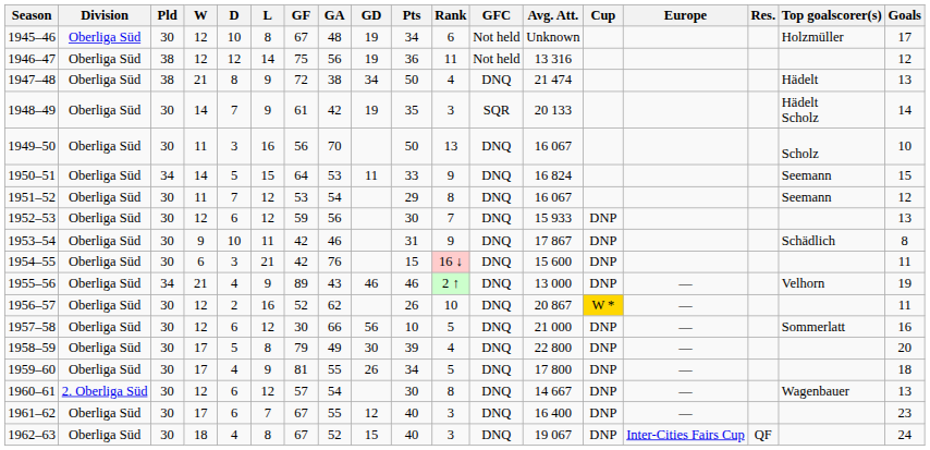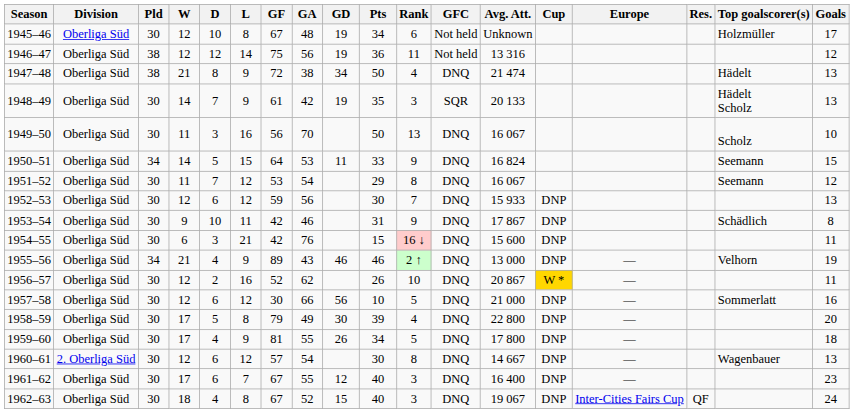 <table class="wikitable sortable" style="text-align:center">
 <tr>
 <th>Season</th>
 <th class="unsortable">Division</th>
 <th width = 32>Pld</th>
 <th width = 32>W</th>
 <th width = 32>D</th>
 <th width = 32>L</th>
 <th width = 32>GF</th>
 <th width = 32>GA</th>
 <th width = 40>GD</th>
 <th width = 40>Pts</th>
 <th>Rank</th>
 <th>GFC</th>
 <th>Avg. Att.</th>
 <th class="unsortable" width = 40>Cup</th>
 <th>Europe</th>
 <th>Res.</th>
 <th>Top goalscorer(s)</th>
 <th>Goals</th>
 </tr>
 <tr>
 <td>1945–46</td>
 <td><a href='#'>Oberliga Süd</a></td>
 <td>30</td>
 <td>12</td>
 <td>10</td>
 <td>8</td>
 <td>67</td>
 <td>48</td>
 <td>19</td>
 <td>34</td>
 <td>6</td>
 <td>Not held</td>
 <td>Unknown</td>
 <td></td>
 <td></td>
 <td></td>
 <td align=left>Holzmüller</td>
 <td>17</td>
 </tr>
 <tr>
 <td>1946–47</td>
 <td>Oberliga Süd</td>
 <td>38</td>
 <td>12</td>
 <td>12</td>
 <td>14</td>
 <td>75</td>
 <td>56</td>
 <td>19</td>
 <td>36</td>
 <td>11</td>
 <td>Not held</td>
 <td>13 316</td>
 <td></td>
 <td></td>
 <td></td>
 <td align=left></td>
 <td>12</td>
 </tr>
 <tr>
 <td>1947–48</td>
 <td>Oberliga Süd</td>
 <td>38</td>
 <td>21</td>
 <td>8</td>
 <td>9</td>
 <td>72</td>
 <td>38</td>
 <td>34</td>
 <td>50</td>
 <td>4</td>
 <td>DNQ</td>
 <td>21 474</td>
 <td></td>
 <td></td>
 <td></td>
 <td align=left>Hädelt</td>
 <td>13</td>
 </tr>
 <tr>
 <td>1948–49</td>
 <td>Oberliga Süd</td>
 <td>30</td>
 <td>14</td>
 <td>7</td>
 <td>9</td>
 <td>61</td>
 <td>42</td>
 <td>19</td>
 <td>35</td>
 <td>3</td>
 <td>SQR</td>
 <td>20 133</td>
 <td></td>
 <td></td>
 <td></td>
 <td align=left>Hädelt<br>Scholz</td>
-<td>14</td>
+<td>13</td>
 </tr>
 <tr>
 <td>1949–50</td>
 <td>Oberliga Süd</td>
 <td>30</td>
 <td>11</td>
 <td>3</td>
 <td>16</td>
 <td>56</td>
 <td>70</td>
 <td></td>
 <td>50</td>
 <td>13</td>
 <td>DNQ</td>
 <td>16 067</td>
 <td></td>
 <td></td>
 <td></td>
 <td align=left><br>Scholz</td>
 <td>10</td>
 </tr>
 <tr>
 <td>1950–51</td>
 <td>Oberliga Süd</td>
 <td>34</td>
 <td>14</td>
 <td>5</td>
 <td>15</td>
 <td>64</td>
 <td>53</td>
 <td>11</td>
 <td>33</td>
 <td>9</td>
 <td>DNQ</td>
 <td>16 824</td>
 <td></td>
 <td></td>
 <td></td>
 <td align=left>Seemann</td>
 <td>15</td>
 </tr>
 <tr>
 <td>1951–52</td>
 <td>Oberliga Süd</td>
 <td>30</td>
 <td>11</td>
 <td>7</td>
 <td>12</td>
 <td>53</td>
 <td>54</td>
 <td></td>
 <td>29</td>
 <td>8</td>
 <td>DNQ</td>
 <td>16 067</td>
 <td></td>
 <td></td>
 <td></td>
 <td align=left>Seemann</td>
 <td>12</td>
 </tr>
 <tr>
 <td>1952–53</td>
 <td>Oberliga Süd</td>
 <td>30</td>
 <td>12</td>
 <td>6</td>
 <td>12</td>
 <td>59</td>
 <td>56</td>
 <td></td>
 <td>30</td>
 <td>7</td>
 <td>DNQ</td>
 <td>15 933</td>
 <td>DNP</td>
 <td></td>
 <td></td>
 <td align=left></td>
 <td>13</td>
 </tr>
 <tr>
 <td>1953–54</td>
 <td>Oberliga Süd</td>
 <td>30</td>
 <td>9</td>
 <td>10</td>
 <td>11</td>
 <td>42</td>
 <td>46</td>
 <td></td>
 <td>31</td>
 <td>9</td>
 <td>DNQ</td>
 <td>17 867</td>
 <td>DNP</td>
 <td></td>
 <td></td>
 <td align=left>Schädlich</td>
 <td>8</td>
 </tr>
 <tr>
 <td>1954–55</td>
 <td>Oberliga Süd</td>
 <td>30</td>
 <td>6</td>
 <td>3</td>
 <td>21</td>
 <td>42</td>
 <td>76</td>
 <td></td>
 <td>15</td>
 <td bgcolor="#FFCCCC">16 ↓</td>
 <td>DNQ</td>
 <td>15 600</td>
 <td>DNP</td>
 <td></td>
 <td></td>
 <td align=left></td>
 <td>11</td>
 </tr>
 <tr>
 <td>1955–56</td>
 <td>Oberliga Süd</td>
 <td>34</td>
 <td>21</td>
 <td>4</td>
 <td>9</td>
 <td>89</td>
 <td>43</td>
 <td>46</td>
 <td>46</td>
 <td bgcolor="#CCFFCC">2 ↑</td>
 <td>DNQ</td>
 <td>13 000</td>
 <td>DNP</td>
 <td>—</td>
 <td></td>
 <td align=left>Velhorn</td>
 <td>19</td>
 </tr>
 <tr>
 <td>1956–57</td>
 <td>Oberliga Süd</td>
 <td>30</td>
 <td>12</td>
 <td>2</td>
 <td>16</td>
 <td>52</td>
 <td>62</td>
 <td></td>
 <td>26</td>
 <td>10</td>
 <td>DNQ</td>
 <td>20 867</td>
 <td bgcolor = gold>W *</td>
 <td>—</td>
 <td></td>
 <td align=left></td>
 <td>11</td>
 </tr>
 <tr>
 <td>1957–58</td>
 <td>Oberliga Süd</td>
 <td>30</td>
 <td>12</td>
 <td>6</td>
 <td>12</td>
 <td>30</td>
 <td>66</td>
 <td>56</td>
 <td>10</td>
 <td>5</td>
 <td>DNQ</td>
 <td>21 000</td>
 <td>DNP</td>
 <td>—</td>
 <td></td>
 <td align=left>Sommerlatt</td>
 <td>16</td>
 </tr>
 <tr>
 <td>1958–59</td>
 <td>Oberliga Süd</td>
 <td>30</td>
 <td>17</td>
 <td>5</td>
 <td>8</td>
 <td>79</td>
 <td>49</td>
 <td>30</td>
 <td>39</td>
 <td>4</td>
 <td>DNQ</td>
 <td>22 800</td>
 <td>DNP</td>
 <td>—</td>
 <td></td>
 <td align=left></td>
 <td>20</td>
 </tr>
 <tr>
 <td>1959–60</td>
 <td>Oberliga Süd</td>
 <td>30</td>
 <td>17</td>
 <td>4</td>
 <td>9</td>
 <td>81</td>
 <td>55</td>
 <td>26</td>
 <td>34</td>
 <td>5</td>
 <td>DNQ</td>
 <td>17 800</td>
 <td>DNP</td>
 <td>—</td>
 <td></td>
 <td align=left></td>
 <td>18</td>
 </tr>
 <tr>
 <td>1960–61</td>
 <td><a href='#'>2. Oberliga Süd</a></td>
 <td>30</td>
 <td>12</td>
 <td>6</td>
 <td>12</td>
 <td>57</td>
 <td>54</td>
 <td></td>
 <td>30</td>
 <td>8</td>
 <td>DNQ</td>
 <td>14 667</td>
 <td>DNP</td>
 <td>—</td>
 <td></td>
 <td align=left>Wagenbauer</td>
 <td>13</td>
 </tr>
 <tr>
 <td>1961–62</td>
 <td>Oberliga Süd</td>
 <td>30</td>
 <td>17</td>
 <td>6</td>
 <td>7</td>
 <td>67</td>
 <td>55</td>
 <td>12</td>
 <td>40</td>
 <td>3</td>
 <td>DNQ</td>
 <td>16 400</td>
 <td>DNP</td>
 <td>—</td>
 <td></td>
 <td align=left></td>
 <td>23</td>
 </tr>
 <tr>
 <td>1962–63</td>
 <td>Oberliga Süd</td>
 <td>30</td>
 <td>18</td>
 <td>4</td>
 <td>8</td>
 <td>67</td>
 <td>52</td>
 <td>15</td>
 <td>40</td>
 <td>3</td>
 <td>DNQ</td>
 <td>19 067</td>
 <td>DNP</td>
 <td align=left><a href='#'>Inter-Cities Fairs Cup</a></td>
 <td>QF</td>
 <td align=left></td>
 <td>24</td>
 </tr>
 </table>
